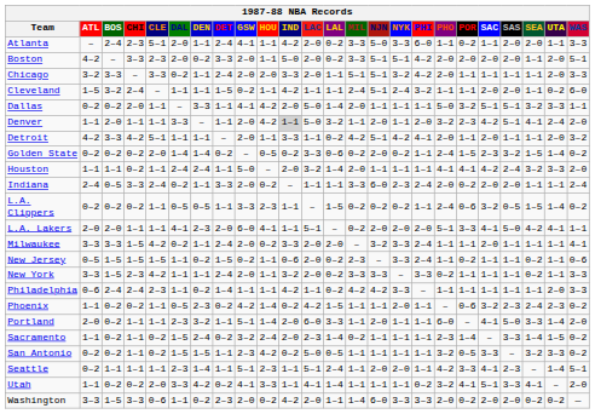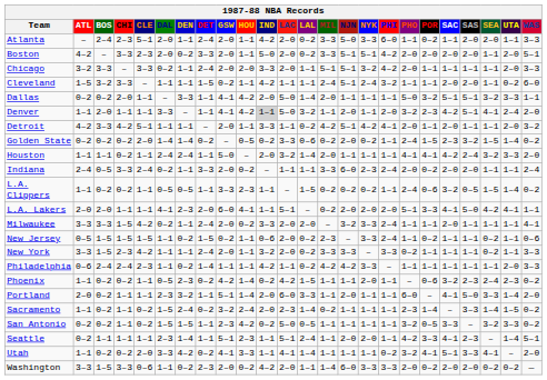 <table class="wikitable" style="font-size:95%; text-align:center;">
 <tr>
 <th colspan=24>1987-88 NBA Records</th>
 </tr>
 <tr>
 <th width=100>Team</th>
 <th style="background:#FF0000;color:#FFFFFF;width=35">ATL</th>
 <th style="background:#006400;color:#FFFFFF;width=35">BOS</th>
 <th style="background:#FF0000;color:#000000;width=35">CHI</th>
 <th style="background:#000080;color:#FF8C00;width=35">CLE</th>
 <th style="background:#008000;color:#00008B;width=35">DAL</th>
 <th style="background:#0000CD;color:#FFD700;width=35">DEN</th>
 <th style="background:#0000FF;color:#FF0000;width=35">DET</th>
 <th style="background:#0000FF;color:#FFD700;width=35">GSW</th>
 <th style="background:#FF0000;color:#FFD700;width=35">HOU</th>
 <th style="background:#000080;color:#FFD700;width=35">IND</th>
 <th style="background:#F9160D;color:#1A2E8B;width=35">LAC</th>
 <th style="background:#800080;color:#FFD700;width=35">LAL</th>
 <th style="background:#006400;color:#B22222;width=35">MIL</th>
 <th style="background:#B0170C;color:#00056D;width=35">NJN</th>
 <th style="background:#0000FF;color:#FF8C00;width=35">NYK</th>
 <th style="background:#FF0000;color:#0000FF;width=35">PHI</th>
 <th style="background:#800080;color:#FF4500;width=35">PHO</th>
 <th style="background:#000000;color:#FF0000;width=35">POR</th>
 <th style="background:#0000FF;color:#FFFFFF;width=35">SAC</th>
 <th style="background:#000000;color:#C0C0C0;width=35">SAS</th>
 <th style="background:#005831;color:#FFC322;width=35">SEA</th>
 <th style="background:#36004A;color:#FFFF00;width=35">UTA</th>
 <th style="background:#D40032;color:#003EA4;width=35">WAS</th>
 </tr>
 <tr>
 <td style="text-align:left;"><a href='#'>Atlanta</a></td>
 <td>–</td>
 <td>2–4</td>
 <td>2–3</td>
 <td>5–1</td>
 <td>2–0</td>
 <td>1–1</td>
 <td>2–4</td>
-<td>4–1</td>
+<td>2–0</td>
 <td>1–1</td>
 <td>4–2</td>
 <td>2–0</td>
 <td>0–2</td>
 <td>3–3</td>
 <td>5–0</td>
 <td>3–3</td>
 <td>6–0</td>
 <td>1–1</td>
 <td>0–2</td>
 <td>1–1</td>
 <td>2–0</td>
 <td>2–0</td>
 <td>1–1</td>
 <td>3–3</td>
 </tr>
 <tr>
 <td style="text-align:left;"><a href='#'>Boston</a></td>
 <td>4–2</td>
 <td>–</td>
 <td>3–3</td>
 <td>2–3</td>
 <td>2–0</td>
 <td>0–2</td>
 <td>3–3</td>
 <td>2–0</td>
 <td>1–1</td>
 <td>5–0</td>
 <td>2–0</td>
 <td>0–2</td>
 <td>3–3</td>
 <td>5–1</td>
 <td>5–1</td>
 <td>4–2</td>
 <td>2–0</td>
 <td>2–0</td>
 <td>2–0</td>
 <td>2–0</td>
 <td>1–1</td>
 <td>2–0</td>
 <td>5–1</td>
 </tr>
 <tr>
 <td style="text-align:left;"><a href='#'>Chicago</a></td>
 <td>3–2</td>
 <td>3–3</td>
 <td>–</td>
 <td>3–3</td>
 <td>0–2</td>
 <td>1–1</td>
 <td>2–4</td>
 <td>2–0</td>
 <td>2–0</td>
 <td>3–3</td>
 <td>2–0</td>
 <td>1–1</td>
 <td>5–1</td>
 <td>5–1</td>
 <td>3–2</td>
 <td>4–2</td>
 <td>2–0</td>
 <td>1–1</td>
 <td>1–1</td>
 <td>1–1</td>
 <td>1–1</td>
 <td>2–0</td>
 <td>3–3</td>
 </tr>
 <tr>
 <td style="text-align:left;"><a href='#'>Cleveland</a></td>
 <td>1–5</td>
 <td>3–2</td>
-<td>2–4</td>
+<td>3–3</td>
 <td>–</td>
 <td>1–1</td>
 <td>1–1</td>
 <td>1–5</td>
 <td>0–2</td>
 <td>1–1</td>
 <td>4–2</td>
 <td>1–1</td>
 <td>1–1</td>
 <td>2–4</td>
 <td>5–1</td>
 <td>2–4</td>
 <td>3–2</td>
 <td>1–1</td>
 <td>1–1</td>
 <td>2–0</td>
 <td>2–0</td>
 <td>1–1</td>
 <td>0–2</td>
 <td>6–0</td>
 </tr>
 <tr>
 <td style="text-align:left;"><a href='#'>Dallas</a></td>
 <td>0–2</td>
 <td>0–2</td>
 <td>2–0</td>
 <td>1–1</td>
 <td>–</td>
 <td>3–3</td>
 <td>1–1</td>
 <td>4–1</td>
 <td>4–2</td>
 <td>2–0</td>
 <td>5–0</td>
 <td>1–4</td>
 <td>2–0</td>
 <td>1–1</td>
 <td>1–1</td>
 <td>1–1</td>
 <td>5–0</td>
 <td>3–2</td>
 <td>5–1</td>
 <td>5–1</td>
 <td>3–2</td>
 <td>3–3</td>
 <td>1–1</td>
 </tr>
 <tr>
 <td style="text-align:left;"><a href='#'>Denver</a></td>
 <td>1–1</td>
 <td>2–0</td>
 <td>1–1</td>
 <td>1–1</td>
 <td>3–3</td>
 <td>–</td>
 <td>1–1</td>
-<td>2–0</td>
+<td>4–1</td>
 <td>4–2</td>
 <td style="background: lightgrey;">1–1</td>
 <td>5–0</td>
 <td>3–2</td>
 <td>1–1</td>
 <td>2–0</td>
 <td>1–1</td>
 <td>2–0</td>
 <td>3–2</td>
 <td>2–3</td>
 <td>4–2</td>
 <td>5–1</td>
 <td>4–1</td>
 <td>2–4</td>
 <td>2–0</td>
 </tr>
 <tr>
 <td style="text-align:left;"><a href='#'>Detroit</a></td>
 <td>4–2</td>
 <td>3–3</td>
 <td>4–2</td>
 <td>5–1</td>
 <td>1–1</td>
 <td>1–1</td>
 <td>–</td>
 <td>2–0</td>
 <td>1–1</td>
 <td>3–3</td>
 <td>1–1</td>
 <td>0–2</td>
 <td>4–2</td>
 <td>5–1</td>
 <td>4–2</td>
 <td>4–1</td>
 <td>2–0</td>
 <td>1–1</td>
 <td>2–0</td>
 <td>1–1</td>
 <td>1–1</td>
 <td>2–0</td>
 <td>3–2</td>
 </tr>
 <tr>
 <td style="text-align:left;"><a href='#'>Golden State</a></td>
 <td>0–2</td>
 <td>0–2</td>
 <td>0–2</td>
 <td>2–0</td>
 <td>1–4</td>
 <td>1–4</td>
 <td>0–2</td>
 <td>–</td>
 <td>0–5</td>
 <td>0–2</td>
 <td>3–3</td>
 <td>0–6</td>
 <td>0–2</td>
 <td>2–0</td>
 <td>0–2</td>
 <td>1–1</td>
 <td>2–4</td>
 <td>1–5</td>
 <td>2–3</td>
 <td>3–2</td>
 <td>1–5</td>
 <td>1–4</td>
 <td>0–2</td>
 </tr>
 <tr>
 <td style="text-align:left;"><a href='#'>Houston</a></td>
 <td>1–1</td>
 <td>1–1</td>
 <td>0–2</td>
 <td>1–1</td>
 <td>2–4</td>
 <td>2–4</td>
 <td>1–1</td>
 <td>5–0</td>
 <td>–</td>
 <td>2–0</td>
 <td>3–2</td>
 <td>1–4</td>
 <td>2–0</td>
 <td>1–1</td>
 <td>1–1</td>
 <td>1–1</td>
 <td>4–1</td>
 <td>4–1</td>
 <td>4–2</td>
 <td>2–4</td>
 <td>3–2</td>
 <td>3–3</td>
 <td>2–0</td>
 </tr>
 <tr>
 <td style="text-align:left;"><a href='#'>Indiana</a></td>
 <td>2–4</td>
 <td>0–5</td>
 <td>3–3</td>
 <td>2–4</td>
 <td>0–2</td>
 <td>1–1</td>
 <td>3–3</td>
 <td>2–0</td>
 <td>0–2</td>
 <td>–</td>
 <td>1–1</td>
 <td>1–1</td>
 <td>3–3</td>
 <td>6–0</td>
 <td>2–3</td>
 <td>2–4</td>
 <td>2–0</td>
 <td>0–2</td>
 <td>2–0</td>
 <td>2–0</td>
 <td>1–1</td>
 <td>1–1</td>
 <td>2–4</td>
 </tr>
 <tr>
 <td style="text-align:left;"><a href='#'>L.A. Clippers</a></td>
-<td>0–2</td>
+<td>1–1</td>
 <td>0–2</td>
 <td>0–2</td>
 <td>1–1</td>
 <td>0–5</td>
 <td>0–5</td>
 <td>1–1</td>
 <td>3–3</td>
 <td>2–3</td>
 <td>1–1</td>
 <td>–</td>
 <td>1–5</td>
 <td>0–2</td>
 <td>0–2</td>
 <td>0–2</td>
 <td>1–1</td>
 <td>2–4</td>
 <td>0–6</td>
 <td>3–2</td>
 <td>0–5</td>
 <td>1–5</td>
 <td>1–4</td>
 <td>0–2</td>
 </tr>
 <tr>
 <td style="text-align:left;"><a href='#'>L.A. Lakers</a></td>
 <td>2–0</td>
 <td>2–0</td>
 <td>1–1</td>
 <td>1–1</td>
 <td>4–1</td>
 <td>2–3</td>
 <td>2–0</td>
 <td>6–0</td>
 <td>4–1</td>
 <td>1–1</td>
 <td>5–1</td>
 <td>–</td>
 <td>0–2</td>
 <td>2–0</td>
 <td>2–0</td>
 <td>2–0</td>
 <td>5–1</td>
 <td>3–3</td>
 <td>4–1</td>
 <td>5–0</td>
 <td>4–2</td>
 <td>4–1</td>
 <td>1–1</td>
 </tr>
 <tr>
 <td style="text-align:left;"><a href='#'>Milwaukee</a></td>
 <td>3–3</td>
 <td>3–3</td>
 <td>1–5</td>
 <td>4–2</td>
 <td>0–2</td>
 <td>1–1</td>
 <td>2–4</td>
 <td>2–0</td>
 <td>0–2</td>
 <td>3–3</td>
 <td>2–0</td>
 <td>2–0</td>
 <td>–</td>
 <td>3–2</td>
 <td>3–3</td>
 <td>2–4</td>
 <td>1–1</td>
 <td>1–1</td>
 <td>2–0</td>
 <td>1–1</td>
 <td>1–1</td>
 <td>1–1</td>
 <td>4–1</td>
 </tr>
 <tr>
 <td style="text-align:left;"><a href='#'>New Jersey</a></td>
 <td>0–5</td>
 <td>1–5</td>
 <td>1–5</td>
 <td>1–5</td>
 <td>1–1</td>
 <td>0–2</td>
 <td>1–5</td>
 <td>0–2</td>
 <td>1–1</td>
 <td>0–6</td>
 <td>2–0</td>
 <td>0–2</td>
 <td>2–3</td>
 <td>–</td>
 <td>3–3</td>
 <td>2–4</td>
 <td>1–1</td>
 <td>0–2</td>
 <td>1–1</td>
 <td>1–1</td>
 <td>0–2</td>
 <td>1–1</td>
 <td>0–6</td>
 </tr>
 <tr>
 <td style="text-align:left;"><a href='#'>New York</a></td>
 <td>3–3</td>
 <td>1–5</td>
 <td>2–3</td>
 <td>4–2</td>
 <td>1–1</td>
 <td>1–1</td>
 <td>2–4</td>
 <td>2–0</td>
 <td>1–1</td>
 <td>3–2</td>
 <td>2–0</td>
 <td>0–2</td>
 <td>3–3</td>
 <td>3–3</td>
 <td>–</td>
 <td>3–3</td>
 <td>0–2</td>
 <td>1–1</td>
 <td>1–1</td>
 <td>1–1</td>
 <td>0–2</td>
 <td>1–1</td>
 <td>3–3</td>
 </tr>
 <tr>
 <td style="text-align:left;"><a href='#'>Philadelphia</a></td>
 <td>0–6</td>
 <td>2–4</td>
 <td>2–4</td>
 <td>2–3</td>
 <td>1–1</td>
 <td>0–2</td>
 <td>1–4</td>
 <td>1–1</td>
 <td>1–1</td>
 <td>4–2</td>
 <td>1–1</td>
 <td>0–2</td>
 <td>4–2</td>
 <td>4–2</td>
 <td>3–3</td>
 <td>–</td>
 <td>1–1</td>
 <td>1–1</td>
 <td>1–1</td>
 <td>1–1</td>
 <td>1–1</td>
 <td>2–0</td>
 <td>3–3</td>
 </tr>
 <tr>
 <td style="text-align:left;"><a href='#'>Phoenix</a></td>
 <td>1–1</td>
 <td>0–2</td>
 <td>0–2</td>
 <td>1–1</td>
 <td>0–5</td>
 <td>2–3</td>
 <td>0–2</td>
 <td>4–2</td>
 <td>1–4</td>
 <td>0–2</td>
 <td>4–2</td>
 <td>1–5</td>
 <td>1–1</td>
 <td>1–1</td>
 <td>2–0</td>
 <td>1–1</td>
 <td>–</td>
 <td>0–6</td>
 <td>3–2</td>
 <td>2–3</td>
 <td>2–4</td>
 <td>2–3</td>
 <td>0–2</td>
 </tr>
 <tr>
 <td style="text-align:left;"><a href='#'>Portland</a></td>
 <td>2–0</td>
 <td>0–2</td>
 <td>1–1</td>
 <td>1–1</td>
 <td>2–3</td>
 <td>3–2</td>
 <td>1–1</td>
 <td>5–1</td>
 <td>1–4</td>
 <td>2–0</td>
 <td>6–0</td>
 <td>3–3</td>
 <td>1–1</td>
 <td>2–0</td>
 <td>1–1</td>
 <td>1–1</td>
 <td>6–0</td>
 <td>–</td>
 <td>4–1</td>
 <td>5–0</td>
 <td>3–3</td>
 <td>1–4</td>
 <td>2–0</td>
 </tr>
 <tr>
 <td style="text-align:left;"><a href='#'>Sacramento</a></td>
 <td>1–1</td>
 <td>0–2</td>
 <td>1–1</td>
 <td>0–2</td>
 <td>1–5</td>
 <td>2–4</td>
 <td>0–2</td>
 <td>3–2</td>
 <td>2–4</td>
 <td>2–0</td>
 <td>2–3</td>
 <td>1–4</td>
 <td>0–2</td>
 <td>1–1</td>
 <td>1–1</td>
 <td>1–1</td>
 <td>2–3</td>
 <td>1–4</td>
 <td>–</td>
 <td>3–3</td>
 <td>1–4</td>
 <td>1–5</td>
 <td>0–2</td>
 </tr>
 <tr>
 <td style="text-align:left;"><a href='#'>San Antonio</a></td>
 <td>0–2</td>
 <td>0–2</td>
 <td>1–1</td>
 <td>0–2</td>
 <td>1–5</td>
 <td>1–5</td>
 <td>1–1</td>
 <td>2–3</td>
 <td>4–2</td>
 <td>0–2</td>
 <td>5–0</td>
 <td>0–5</td>
 <td>1–1</td>
 <td>1–1</td>
 <td>1–1</td>
 <td>1–1</td>
 <td>3–2</td>
 <td>0–5</td>
 <td>3–3</td>
 <td>–</td>
 <td>3–2</td>
 <td>3–3</td>
 <td>0–2</td>
 </tr>
 <tr>
 <td style="text-align:left;"><a href='#'>Seattle</a></td>
 <td>0–2</td>
 <td>1–1</td>
 <td>1–1</td>
 <td>1–1</td>
 <td>2–3</td>
 <td>1–4</td>
 <td>1–1</td>
 <td>5–1</td>
 <td>2–3</td>
 <td>1–1</td>
 <td>5–1</td>
 <td>2–4</td>
 <td>1–1</td>
 <td>2–0</td>
 <td>2–0</td>
 <td>1–1</td>
 <td>4–2</td>
 <td>3–3</td>
 <td>4–1</td>
 <td>2–3</td>
 <td>–</td>
 <td>1–4</td>
 <td>5–1</td>
 </tr>
 <tr>
 <td style="text-align:left;"><a href='#'>Utah</a></td>
 <td>1–1</td>
 <td>0–2</td>
 <td>0–2</td>
 <td>2–0</td>
 <td>3–3</td>
 <td>4–2</td>
 <td>0–2</td>
 <td>4–1</td>
 <td>3–3</td>
 <td>1–1</td>
 <td>4–1</td>
 <td>1–4</td>
 <td>1–1</td>
 <td>1–1</td>
 <td>1–1</td>
 <td>0–2</td>
 <td>3–2</td>
 <td>4–1</td>
 <td>5–1</td>
 <td>3–3</td>
 <td>4–1</td>
 <td>–</td>
 <td>2–0</td>
 </tr>
 <tr>
 <td style="text-align:left;">Washington</td>
 <td>3–3</td>
 <td>1–5</td>
 <td>3–3</td>
 <td>0–6</td>
 <td>1–1</td>
 <td>0–2</td>
 <td>2–3</td>
 <td>2–0</td>
 <td>0–2</td>
 <td>4–2</td>
 <td>2–0</td>
 <td>1–1</td>
 <td>1–4</td>
 <td>6–0</td>
 <td>3–3</td>
 <td>3–3</td>
 <td>2–0</td>
 <td>0–2</td>
 <td>2–0</td>
 <td>2–0</td>
 <td>0–2</td>
 <td>0–2</td>
 <td>—</td>
 </tr>
 </table>
